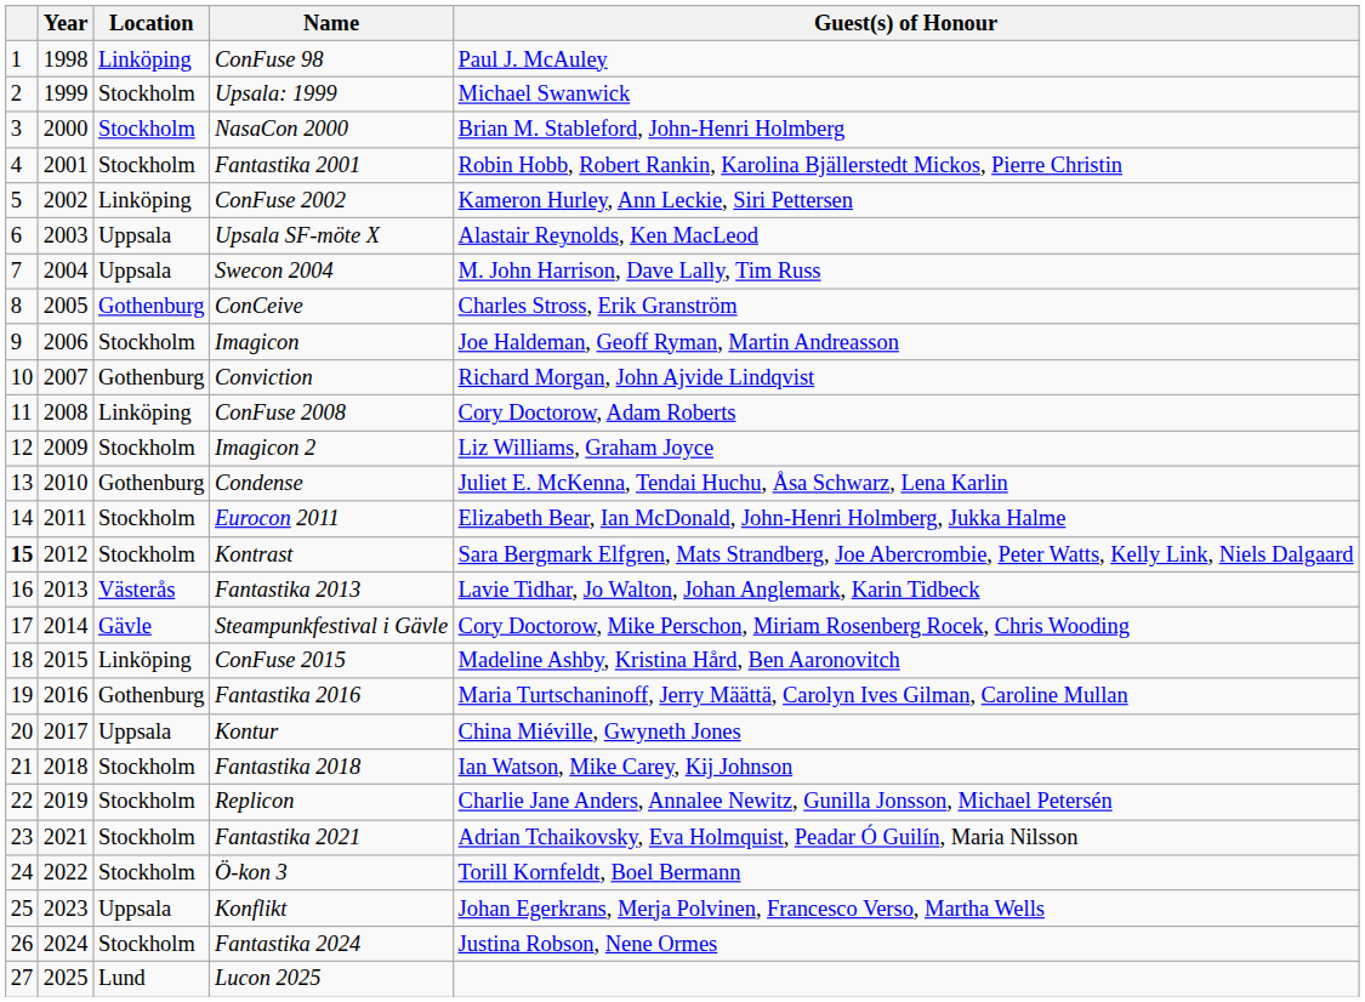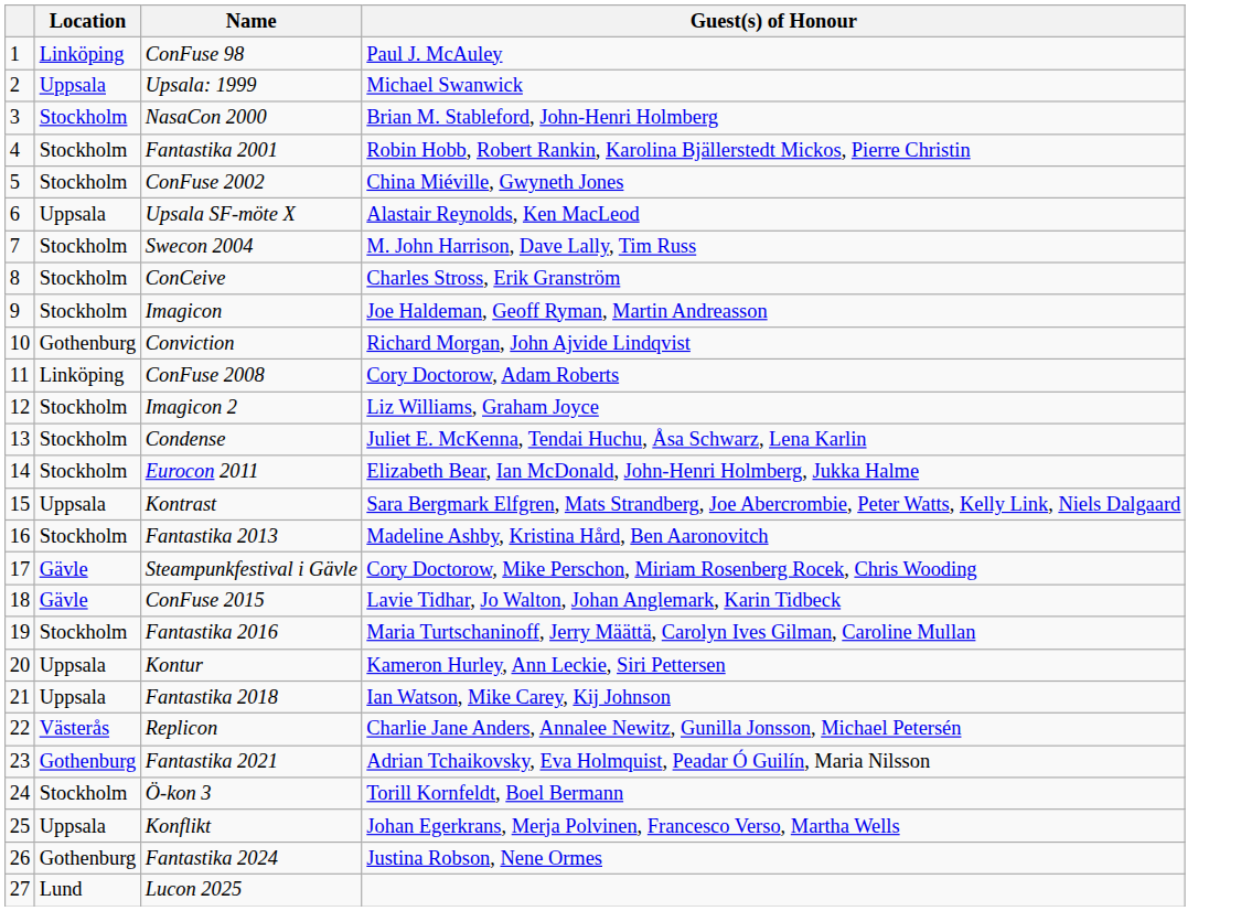 <table class="wikitable sortable">
 <tr>
 <th></th>
-<th>Year</th>
 <th>Location</th>
 <th>Name</th>
 <th>Guest(s) of Honour</th>
 </tr>
 <tr>
 <td>1</td>
-<td>1998</td>
 <td><a href='#'>Linköping</a></td>
 <td><em>ConFuse 98</em></td>
 <td><a href='#'>Paul J. McAuley</a></td>
 </tr>
 <tr>
 <td>2</td>
-<td>1999</td>
-<td>Stockholm</td>
+<td><a href='#'>Uppsala</a></td>
 <td><em>Upsala: 1999</em></td>
 <td><a href='#'>Michael Swanwick</a></td>
 </tr>
 <tr>
 <td>3</td>
-<td>2000</td>
 <td><a href='#'>Stockholm</a></td>
 <td><em>NasaCon 2000</em></td>
 <td><a href='#'>Brian M. Stableford</a>, <a href='#'>John-Henri Holmberg</a></td>
 </tr>
 <tr>
 <td>4</td>
-<td>2001</td>
 <td>Stockholm</td>
 <td><em>Fantastika 2001</em></td>
 <td><a href='#'>Robin Hobb</a>, <a href='#'>Robert Rankin</a>, <a href='#'>Karolina Bjällerstedt Mickos</a>, <a href='#'>Pierre Christin</a></td>
 </tr>
 <tr>
 <td>5</td>
-<td>2002</td>
-<td>Linköping</td>
+<td>Stockholm</td>
 <td><em>ConFuse 2002</em></td>
-<td><a href='#'>Kameron Hurley</a>, <a href='#'>Ann Leckie</a>, <a href='#'>Siri Pettersen</a></td>
+<td><a href='#'>China Miéville</a>, <a href='#'>Gwyneth Jones</a></td>
 </tr>
 <tr>
 <td>6</td>
-<td>2003</td>
 <td>Uppsala</td>
 <td><em>Upsala SF-möte X</em></td>
 <td><a href='#'>Alastair Reynolds</a>, <a href='#'>Ken MacLeod</a></td>
 </tr>
 <tr>
 <td>7</td>
-<td>2004</td>
-<td>Uppsala</td>
+<td>Stockholm</td>
 <td><em>Swecon 2004</em></td>
 <td><a href='#'>M. John Harrison</a>, <a href='#'>Dave Lally</a>, <a href='#'>Tim Russ</a></td>
 </tr>
 <tr>
 <td>8</td>
-<td>2005</td>
-<td><a href='#'>Gothenburg</a></td>
+<td>Stockholm</td>
 <td><em>ConCeive</em></td>
 <td><a href='#'>Charles Stross</a>, <a href='#'>Erik Granström</a></td>
 </tr>
 <tr>
 <td>9</td>
-<td>2006</td>
 <td>Stockholm</td>
 <td><em>Imagicon</em></td>
 <td><a href='#'>Joe Haldeman</a>, <a href='#'>Geoff Ryman</a>, <a href='#'>Martin Andreasson</a></td>
 </tr>
 <tr>
 <td>10</td>
-<td>2007</td>
 <td>Gothenburg</td>
 <td><em>Conviction</em></td>
 <td><a href='#'>Richard Morgan</a>, <a href='#'>John Ajvide Lindqvist</a></td>
 </tr>
 <tr>
 <td>11</td>
-<td>2008</td>
 <td>Linköping</td>
 <td><em>ConFuse 2008</em></td>
 <td><a href='#'>Cory Doctorow</a>, <a href='#'>Adam Roberts</a></td>
 </tr>
 <tr>
 <td>12</td>
-<td>2009</td>
 <td>Stockholm</td>
 <td><em>Imagicon 2</em></td>
 <td><a href='#'>Liz Williams</a>, <a href='#'>Graham Joyce</a></td>
 </tr>
 <tr>
 <td>13</td>
-<td>2010</td>
-<td>Gothenburg</td>
+<td>Stockholm</td>
 <td><em>Condense</em></td>
 <td><a href='#'>Juliet E. McKenna</a>, <a href='#'>Tendai Huchu</a>, <a href='#'>Åsa Schwarz</a>, <a href='#'>Lena Karlin</a></td>
 </tr>
 <tr>
 <td>14</td>
-<td>2011</td>
 <td>Stockholm</td>
 <td><em><a href='#'>Eurocon</a> 2011</em></td>
 <td><a href='#'>Elizabeth Bear</a>, <a href='#'>Ian McDonald</a>, <a href='#'>John-Henri Holmberg</a>, <a href='#'>Jukka Halme</a></td>
 </tr>
 <tr>
-<td><strong>15</strong></td>
-<td>2012</td>
-<td>Stockholm</td>
+<td>15</td>
+<td>Uppsala</td>
 <td><em>Kontrast</em></td>
 <td><a href='#'>Sara Bergmark Elfgren</a>, <a href='#'>Mats Strandberg</a>, <a href='#'>Joe Abercrombie</a>, <a href='#'>Peter Watts</a>, <a href='#'>Kelly Link</a>, <a href='#'>Niels Dalgaard</a></td>
 </tr>
 <tr>
 <td>16</td>
-<td>2013</td>
-<td><a href='#'>Västerås</a></td>
+<td>Stockholm</td>
 <td><em>Fantastika 2013</em></td>
-<td><a href='#'>Lavie Tidhar</a>, <a href='#'>Jo Walton</a>, <a href='#'>Johan Anglemark</a>, <a href='#'>Karin Tidbeck</a></td>
+<td><a href='#'>Madeline Ashby</a>, <a href='#'>Kristina Hård</a>, <a href='#'>Ben Aaronovitch</a></td>
 </tr>
 <tr>
 <td>17</td>
-<td>2014</td>
 <td><a href='#'>Gävle</a></td>
 <td><em>Steampunkfestival i Gävle</em></td>
 <td><a href='#'>Cory Doctorow</a>, <a href='#'>Mike Perschon</a>, <a href='#'>Miriam Rosenberg Rocek</a>, <a href='#'>Chris Wooding</a></td>
 </tr>
 <tr>
 <td>18</td>
-<td>2015</td>
-<td>Linköping</td>
+<td><a href='#'>Gävle</a></td>
 <td><em>ConFuse 2015</em></td>
-<td><a href='#'>Madeline Ashby</a>, <a href='#'>Kristina Hård</a>, <a href='#'>Ben Aaronovitch</a></td>
+<td><a href='#'>Lavie Tidhar</a>, <a href='#'>Jo Walton</a>, <a href='#'>Johan Anglemark</a>, <a href='#'>Karin Tidbeck</a></td>
 </tr>
 <tr>
 <td>19</td>
-<td>2016</td>
-<td>Gothenburg</td>
+<td>Stockholm</td>
 <td><em>Fantastika 2016</em></td>
 <td><a href='#'>Maria Turtschaninoff</a>, <a href='#'>Jerry Määttä</a>, <a href='#'>Carolyn Ives Gilman</a>, <a href='#'>Caroline Mullan</a></td>
 </tr>
 <tr>
 <td>20</td>
-<td>2017</td>
 <td>Uppsala</td>
 <td><em>Kontur</em></td>
-<td><a href='#'>China Miéville</a>, <a href='#'>Gwyneth Jones</a></td>
+<td><a href='#'>Kameron Hurley</a>, <a href='#'>Ann Leckie</a>, <a href='#'>Siri Pettersen</a></td>
 </tr>
 <tr>
 <td>21</td>
-<td>2018</td>
-<td>Stockholm</td>
+<td>Uppsala</td>
 <td><em>Fantastika 2018</em></td>
 <td><a href='#'>Ian Watson</a>, <a href='#'>Mike Carey</a>, <a href='#'>Kij Johnson</a></td>
 </tr>
 <tr>
 <td>22</td>
-<td>2019</td>
-<td>Stockholm</td>
+<td><a href='#'>Västerås</a></td>
 <td><em>Replicon</em></td>
 <td><a href='#'>Charlie Jane Anders</a>, <a href='#'>Annalee Newitz</a>, <a href='#'>Gunilla Jonsson</a>, <a href='#'>Michael Petersén</a></td>
 </tr>
 <tr>
 <td>23</td>
-<td>2021</td>
-<td>Stockholm</td>
+<td><a href='#'>Gothenburg</a></td>
 <td><em>Fantastika 2021</em></td>
 <td><a href='#'>Adrian Tchaikovsky</a>, <a href='#'>Eva Holmquist</a>, <a href='#'>Peadar Ó Guilín</a>, Maria Nilsson</td>
 </tr>
 <tr>
 <td>24</td>
-<td>2022</td>
 <td>Stockholm</td>
 <td><em>Ö-kon 3</em></td>
 <td><a href='#'>Torill Kornfeldt</a>, <a href='#'>Boel Bermann</a></td>
 </tr>
 <tr>
 <td>25</td>
-<td>2023</td>
 <td>Uppsala</td>
 <td><em>Konflikt</em></td>
 <td><a href='#'>Johan Egerkrans</a>, <a href='#'>Merja Polvinen</a>, <a href='#'>Francesco Verso</a>, <a href='#'>Martha Wells</a></td>
 </tr>
 <tr>
 <td>26</td>
-<td>2024</td>
-<td>Stockholm</td>
+<td>Gothenburg</td>
 <td><em>Fantastika 2024</em></td>
 <td><a href='#'>Justina Robson</a>, <a href='#'>Nene Ormes</a></td>
 </tr>
 <tr>
 <td>27</td>
-<td>2025</td>
 <td>Lund</td>
 <td><em>Lucon 2025</em></td>
 <td></td>
 </tr>
 </table>
